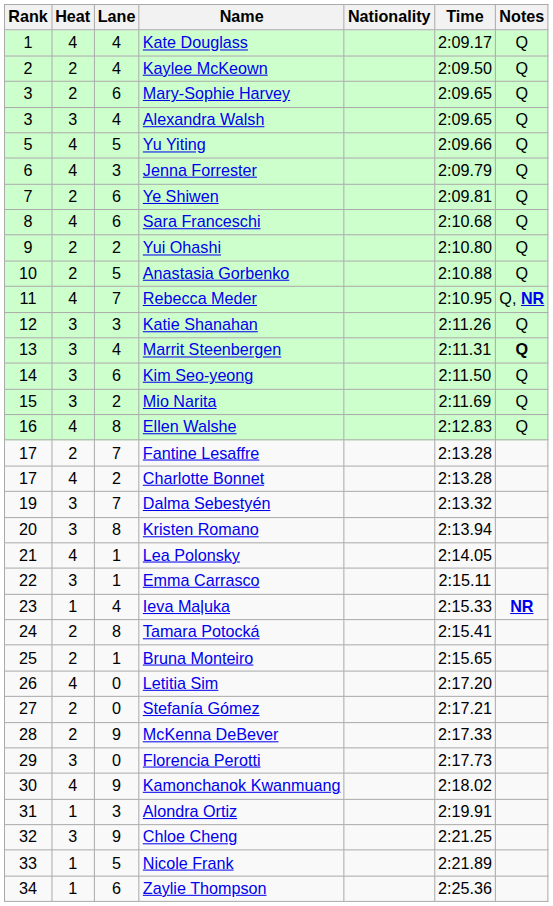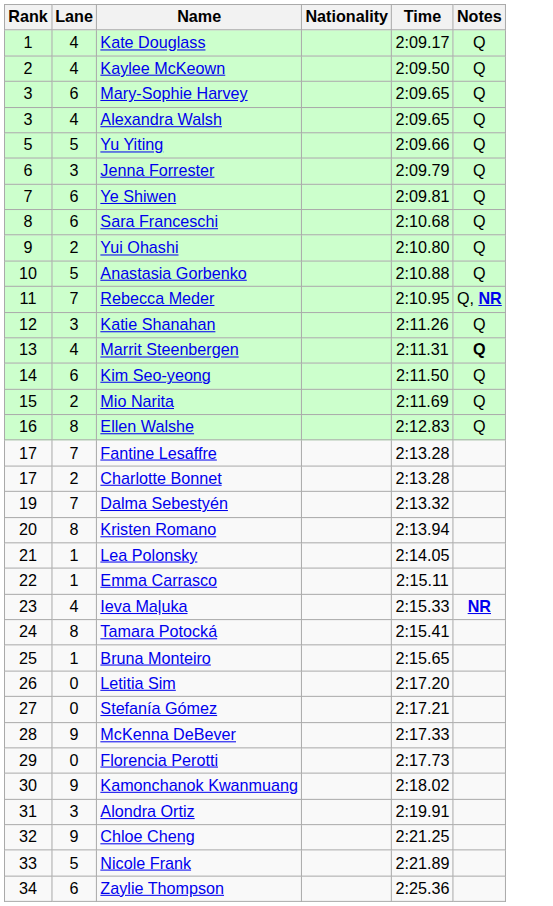 <table class="wikitable sortable" style="text-align:center">
 <tr>
 <th>Rank</th>
-<th>Heat</th>
 <th>Lane</th>
 <th>Name</th>
 <th>Nationality</th>
 <th>Time</th>
 <th>Notes</th>
 </tr>
 <tr bgcolor=ccffcc>
 <td>1</td>
 <td>4</td>
-<td>4</td>
 <td align=left><a href='#'>Kate Douglass</a></td>
 <td align=left></td>
 <td>2:09.17</td>
 <td>Q</td>
 </tr>
 <tr bgcolor=ccffcc>
-<td>2</td>
 <td>2</td>
 <td>4</td>
 <td align=left><a href='#'>Kaylee McKeown</a></td>
 <td align=left></td>
 <td>2:09.50</td>
 <td>Q</td>
 </tr>
 <tr bgcolor=ccffcc>
 <td>3</td>
-<td>2</td>
 <td>6</td>
 <td align=left><a href='#'>Mary-Sophie Harvey</a></td>
 <td align=left></td>
 <td>2:09.65</td>
 <td>Q</td>
 </tr>
 <tr bgcolor=ccffcc>
-<td>3</td>
 <td>3</td>
 <td>4</td>
 <td align=left><a href='#'>Alexandra Walsh</a></td>
 <td align=left></td>
 <td>2:09.65</td>
 <td>Q</td>
 </tr>
 <tr bgcolor=ccffcc>
 <td>5</td>
-<td>4</td>
 <td>5</td>
 <td align=left><a href='#'>Yu Yiting</a></td>
 <td align=left></td>
 <td>2:09.66</td>
 <td>Q</td>
 </tr>
 <tr bgcolor=ccffcc>
 <td>6</td>
-<td>4</td>
 <td>3</td>
 <td align=left><a href='#'>Jenna Forrester</a></td>
 <td align=left></td>
 <td>2:09.79</td>
 <td>Q</td>
 </tr>
 <tr bgcolor=ccffcc>
 <td>7</td>
-<td>2</td>
 <td>6</td>
 <td align=left><a href='#'>Ye Shiwen</a></td>
 <td align=left></td>
 <td>2:09.81</td>
 <td>Q</td>
 </tr>
 <tr bgcolor=ccffcc>
 <td>8</td>
-<td>4</td>
 <td>6</td>
 <td align=left><a href='#'>Sara Franceschi</a></td>
 <td align=left></td>
 <td>2:10.68</td>
 <td>Q</td>
 </tr>
 <tr bgcolor=ccffcc>
 <td>9</td>
 <td>2</td>
-<td>2</td>
 <td align=left><a href='#'>Yui Ohashi</a></td>
 <td align=left></td>
 <td>2:10.80</td>
 <td>Q</td>
 </tr>
 <tr bgcolor=ccffcc>
 <td>10</td>
-<td>2</td>
 <td>5</td>
 <td align=left><a href='#'>Anastasia Gorbenko</a></td>
 <td align=left></td>
 <td>2:10.88</td>
 <td>Q</td>
 </tr>
 <tr bgcolor=ccffcc>
 <td>11</td>
-<td>4</td>
 <td>7</td>
 <td align=left><a href='#'>Rebecca Meder</a></td>
 <td align=left></td>
 <td>2:10.95</td>
 <td>Q, <strong><a href='#'>NR</a></strong></td>
 </tr>
 <tr bgcolor=ccffcc>
 <td>12</td>
 <td>3</td>
-<td>3</td>
 <td align=left><a href='#'>Katie Shanahan</a></td>
 <td align=left></td>
 <td>2:11.26</td>
 <td>Q</td>
 </tr>
 <tr bgcolor=ccffcc>
 <td>13</td>
-<td>3</td>
 <td>4</td>
 <td align=left><a href='#'>Marrit Steenbergen</a></td>
 <td align=left></td>
 <td>2:11.31</td>
 <td><strong>Q</strong></td>
 </tr>
 <tr bgcolor=ccffcc>
 <td>14</td>
-<td>3</td>
 <td>6</td>
 <td align=left><a href='#'>Kim Seo-yeong</a></td>
 <td align=left></td>
 <td>2:11.50</td>
 <td>Q</td>
 </tr>
 <tr bgcolor=ccffcc>
 <td>15</td>
-<td>3</td>
 <td>2</td>
 <td align=left><a href='#'>Mio Narita</a></td>
 <td align=left></td>
 <td>2:11.69</td>
 <td>Q</td>
 </tr>
 <tr bgcolor=ccffcc>
 <td>16</td>
-<td>4</td>
 <td>8</td>
 <td align=left><a href='#'>Ellen Walshe</a></td>
 <td align=left></td>
 <td>2:12.83</td>
 <td>Q</td>
 </tr>
 <tr>
 <td>17</td>
-<td>2</td>
 <td>7</td>
 <td align=left><a href='#'>Fantine Lesaffre</a></td>
 <td align=left></td>
 <td>2:13.28</td>
 <td></td>
 </tr>
 <tr>
 <td>17</td>
-<td>4</td>
 <td>2</td>
 <td align=left><a href='#'>Charlotte Bonnet</a></td>
 <td align=left></td>
 <td>2:13.28</td>
 <td></td>
 </tr>
 <tr>
 <td>19</td>
-<td>3</td>
 <td>7</td>
 <td align=left><a href='#'>Dalma Sebestyén</a></td>
 <td align=left></td>
 <td>2:13.32</td>
 <td></td>
 </tr>
 <tr>
 <td>20</td>
-<td>3</td>
 <td>8</td>
 <td align=left><a href='#'>Kristen Romano</a></td>
 <td align=left></td>
 <td>2:13.94</td>
 <td></td>
 </tr>
 <tr>
 <td>21</td>
-<td>4</td>
 <td>1</td>
 <td align=left><a href='#'>Lea Polonsky</a></td>
 <td align=left></td>
 <td>2:14.05</td>
 <td></td>
 </tr>
 <tr>
 <td>22</td>
-<td>3</td>
 <td>1</td>
 <td align=left><a href='#'>Emma Carrasco</a></td>
 <td align=left></td>
 <td>2:15.11</td>
 <td></td>
 </tr>
 <tr>
 <td>23</td>
-<td>1</td>
 <td>4</td>
 <td align=left><a href='#'>Ieva Maļuka</a></td>
 <td align=left></td>
 <td>2:15.33</td>
 <td><strong><a href='#'>NR</a></strong></td>
 </tr>
 <tr>
 <td>24</td>
-<td>2</td>
 <td>8</td>
 <td align=left><a href='#'>Tamara Potocká</a></td>
 <td align=left></td>
 <td>2:15.41</td>
 <td></td>
 </tr>
 <tr>
 <td>25</td>
-<td>2</td>
 <td>1</td>
 <td align=left><a href='#'>Bruna Monteiro</a></td>
 <td align=left></td>
 <td>2:15.65</td>
 <td></td>
 </tr>
 <tr>
 <td>26</td>
-<td>4</td>
 <td>0</td>
 <td align=left><a href='#'>Letitia Sim</a></td>
 <td align=left></td>
 <td>2:17.20</td>
 <td></td>
 </tr>
 <tr>
 <td>27</td>
-<td>2</td>
 <td>0</td>
 <td align=left><a href='#'>Stefanía Gómez</a></td>
 <td align=left></td>
 <td>2:17.21</td>
 <td></td>
 </tr>
 <tr>
 <td>28</td>
-<td>2</td>
 <td>9</td>
 <td align=left><a href='#'>McKenna DeBever</a></td>
 <td align=left></td>
 <td>2:17.33</td>
 <td></td>
 </tr>
 <tr>
 <td>29</td>
-<td>3</td>
 <td>0</td>
 <td align=left><a href='#'>Florencia Perotti</a></td>
 <td align=left></td>
 <td>2:17.73</td>
 <td></td>
 </tr>
 <tr>
 <td>30</td>
-<td>4</td>
 <td>9</td>
 <td align=left><a href='#'>Kamonchanok Kwanmuang</a></td>
 <td align=left></td>
 <td>2:18.02</td>
 <td></td>
 </tr>
 <tr>
 <td>31</td>
-<td>1</td>
 <td>3</td>
 <td align=left><a href='#'>Alondra Ortiz</a></td>
 <td align=left></td>
 <td>2:19.91</td>
 <td></td>
 </tr>
 <tr>
 <td>32</td>
-<td>3</td>
 <td>9</td>
 <td align=left><a href='#'>Chloe Cheng</a></td>
 <td align=left></td>
 <td>2:21.25</td>
 <td></td>
 </tr>
 <tr>
 <td>33</td>
-<td>1</td>
 <td>5</td>
 <td align=left><a href='#'>Nicole Frank</a></td>
 <td align=left></td>
 <td>2:21.89</td>
 <td></td>
 </tr>
 <tr>
 <td>34</td>
-<td>1</td>
 <td>6</td>
 <td align=left><a href='#'>Zaylie Thompson</a></td>
 <td align=left></td>
 <td>2:25.36</td>
 <td></td>
 </tr>
 </table>
